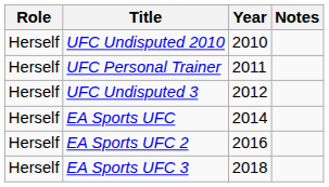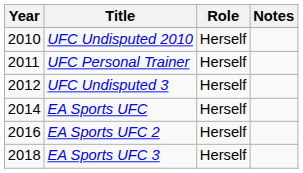 <table class="wikitable sortable">
 <tr>
+<th>Year</th>
+<th>Title</th>
 <th>Role</th>
-<th>Title</th>
-<th>Year</th>
 <th>Notes</th>
 </tr>
 <tr>
+<td>2010</td>
+<td><em><a href='#'>UFC Undisputed 2010</a></em></td>
 <td>Herself</td>
-<td><em><a href='#'>UFC Undisputed 2010</a></em></td>
-<td>2010</td>
 <td></td>
 </tr>
 <tr>
+<td>2011</td>
+<td><em><a href='#'>UFC Personal Trainer</a></em></td>
 <td>Herself</td>
-<td><em><a href='#'>UFC Personal Trainer</a></em></td>
-<td>2011</td>
 <td></td>
 </tr>
 <tr>
+<td>2012</td>
+<td><em><a href='#'>UFC Undisputed 3</a></em></td>
 <td>Herself</td>
-<td><em><a href='#'>UFC Undisputed 3</a></em></td>
-<td>2012</td>
 <td></td>
 </tr>
 <tr>
+<td>2014</td>
+<td><em><a href='#'>EA Sports UFC</a></em></td>
 <td>Herself</td>
-<td><em><a href='#'>EA Sports UFC</a></em></td>
-<td>2014</td>
 <td></td>
 </tr>
 <tr>
+<td>2016</td>
+<td><em><a href='#'>EA Sports UFC 2</a></em></td>
 <td>Herself</td>
-<td><em><a href='#'>EA Sports UFC 2</a></em></td>
-<td>2016</td>
 <td></td>
 </tr>
 <tr>
+<td>2018</td>
+<td><em><a href='#'>EA Sports UFC 3</a></em></td>
 <td>Herself</td>
-<td><em><a href='#'>EA Sports UFC 3</a></em></td>
-<td>2018</td>
 <td></td>
 </tr>
 </table>
